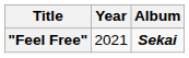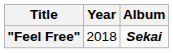 <table class="wikitable plainrowheaders" style="text-align:center;">
 <tr>
 <th scope="col">Title</th>
 <th scope="col">Year</th>
 <th scope="col">Album</th>
 </tr>
 <tr>
 <th scope="row">"Feel Free" <br></th>
-<td>2021</td>
+<td>2018</td>
 <td><strong><em>Sekai</em></strong></td>
 </tr>
 </table>
